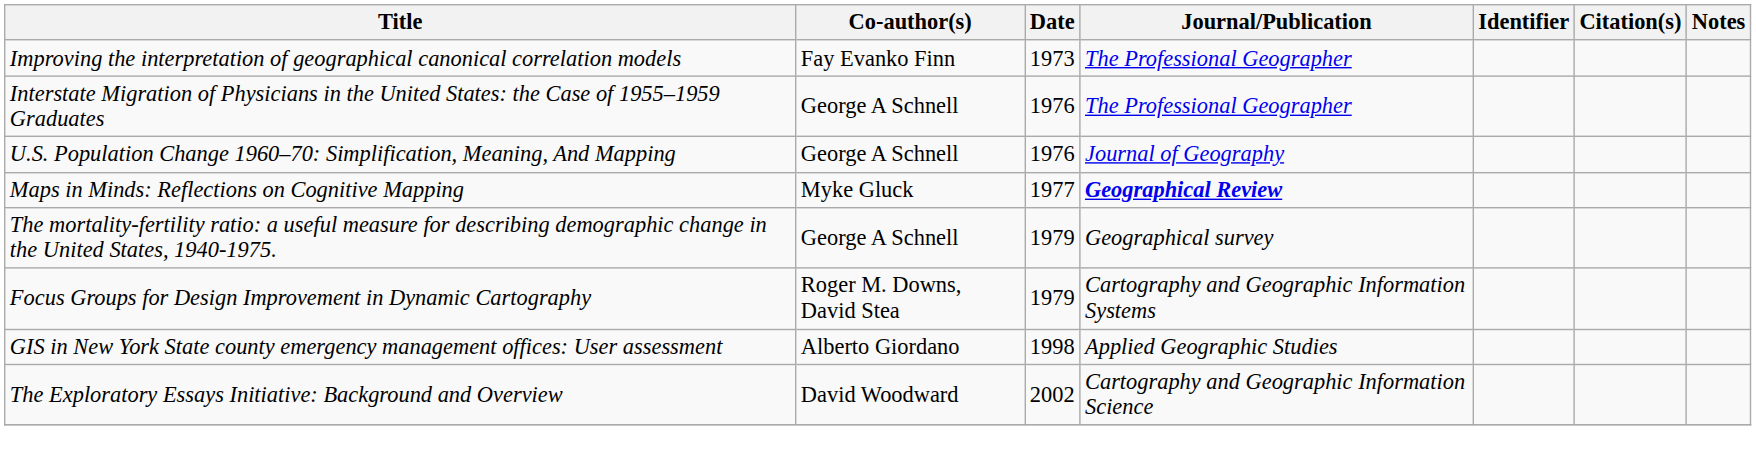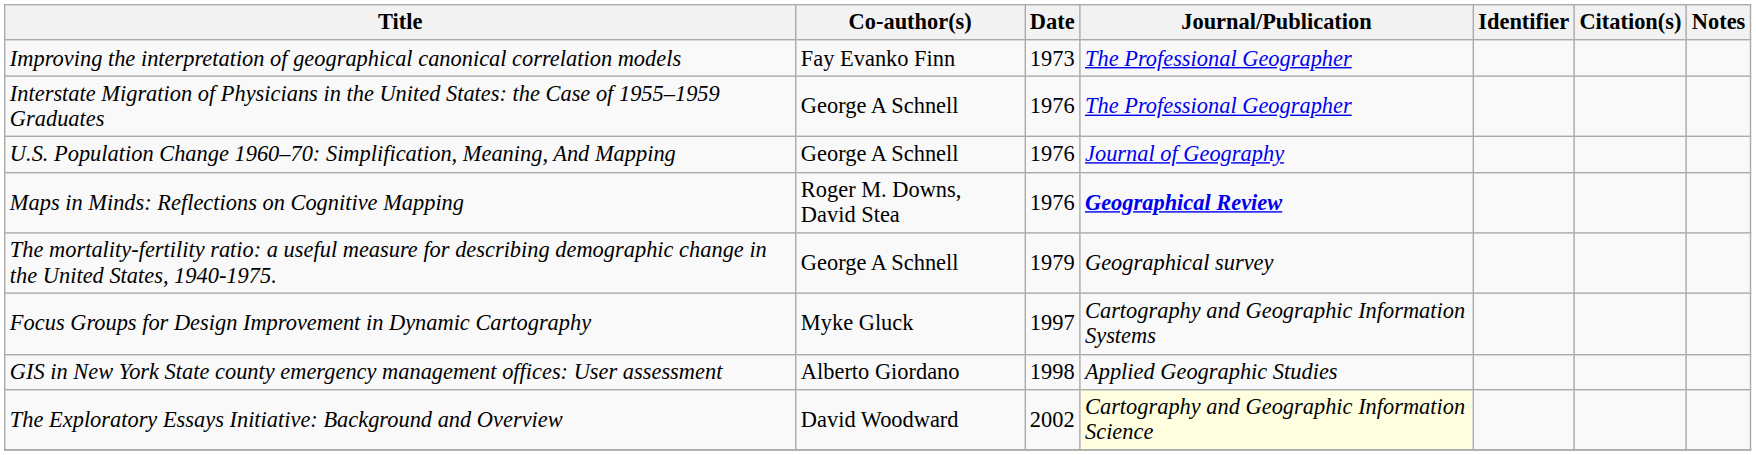 <table class="wikitable collapsible sortable">
 <tr>
 <th style="text-align:center;">Title</th>
 <th style="text-align:center;">Co-author(s)</th>
 <th style="text-align:center;">Date</th>
 <th style="text-align:center;">Journal/Publication</th>
 <th style="text-align:center;">Identifier</th>
 <th style="text-align:center;">Citation(s)</th>
 <th style="text-align:center;">Notes</th>
 </tr>
 <tr>
 <td><em>Improving the interpretation of geographical canonical correlation models</em></td>
 <td>Fay Evanko Finn</td>
 <td>1973</td>
 <td><em><a href='#'>The Professional Geographer</a></em></td>
 <td></td>
 <td></td>
 <td></td>
 </tr>
 <tr>
 <td><em>Interstate Migration of Physicians in the United States: the Case of 1955–1959 Graduates</em></td>
 <td>George A Schnell</td>
 <td>1976</td>
 <td><em><a href='#'>The Professional Geographer</a></em></td>
 <td></td>
 <td></td>
 <td></td>
 </tr>
 <tr>
 <td><em>U.S. Population Change 1960–70: Simplification, Meaning, And Mapping</em></td>
 <td>George A Schnell</td>
 <td>1976</td>
 <td><em><a href='#'>Journal of Geography</a></em></td>
 <td></td>
 <td></td>
 <td></td>
 </tr>
 <tr>
 <td><em>Maps in Minds: Reflections on Cognitive Mapping</em></td>
-<td>Myke Gluck</td>
-<td>1977</td>
+<td>Roger M. Downs, David Stea</td>
+<td>1976</td>
 <td><strong><em><a href='#'>Geographical Review</a></em></strong></td>
 <td></td>
 <td></td>
 <td></td>
 </tr>
 <tr>
 <td><em>The mortality-fertility ratio: a useful measure for describing demographic change in the United States, 1940-1975.</em></td>
 <td>George A Schnell</td>
 <td>1979</td>
 <td><em>Geographical survey</em></td>
 <td></td>
 <td></td>
 <td></td>
 </tr>
 <tr>
 <td><em>Focus Groups for Design Improvement in Dynamic Cartography</em></td>
-<td>Roger M. Downs, David Stea</td>
-<td>1979</td>
+<td>Myke Gluck</td>
+<td>1997</td>
 <td><em>Cartography and Geographic Information Systems</em></td>
 <td></td>
 <td></td>
 <td></td>
 </tr>
 <tr>
 <td><em>GIS in New York State county emergency management offices: User assessment</em></td>
 <td>Alberto Giordano</td>
 <td>1998</td>
 <td><em>Applied Geographic Studies</em></td>
 <td></td>
 <td></td>
 <td></td>
 </tr>
 <tr>
 <td><em>The Exploratory Essays Initiative: Background and Overview</em></td>
 <td>David Woodward</td>
 <td>2002</td>
-<td><em>Cartography and Geographic Information Science </em></td>
+<td style="background: lightyellow;"><em>Cartography and Geographic Information Science </em></td>
 <td></td>
 <td></td>
 <td></td>
 </tr>
 <tr>
 </tr>
 </table>
